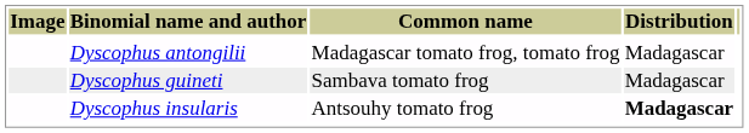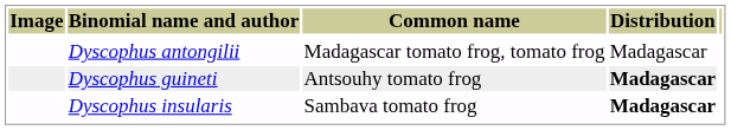 <table style="text-align:left; border:1px solid #999999; ">
 <tr style="background:#CCCC99; text-align: center; ">
 <th>Image</th>
 <th>Binomial name and author</th>
 <th>Common name</th>
 <th>Distribution</th>
 <th></th>
 </tr>
 <tr>
 </tr>
 <tr style="background:#FFFDFF;">
 <td></td>
 <td><em><a href='#'>Dyscophus antongilii</a></em> </td>
 <td>Madagascar tomato frog, tomato frog</td>
 <td>Madagascar</td>
 </tr>
 <tr style="background:#EEEEEE;">
 <td></td>
 <td><em><a href='#'>Dyscophus guineti</a></em> </td>
-<td>Sambava tomato frog</td>
-<td>Madagascar</td>
+<td>Antsouhy tomato frog</td>
+<td><strong>Madagascar</strong></td>
 </tr>
 <tr style="background:#FFFDFF;">
 <td></td>
 <td><em><a href='#'>Dyscophus insularis</a></em> </td>
-<td>Antsouhy tomato frog</td>
+<td>Sambava tomato frog</td>
 <td><strong>Madagascar</strong></td>
 </tr>
 <tr>
 </tr>
 </table>
